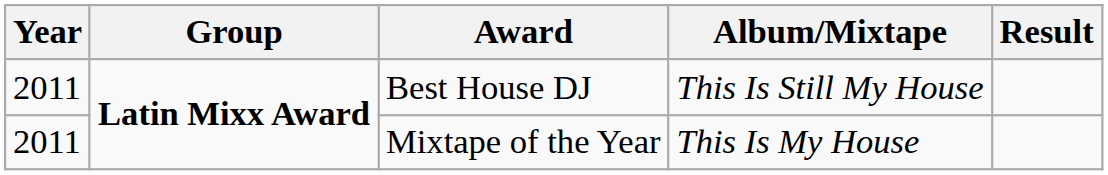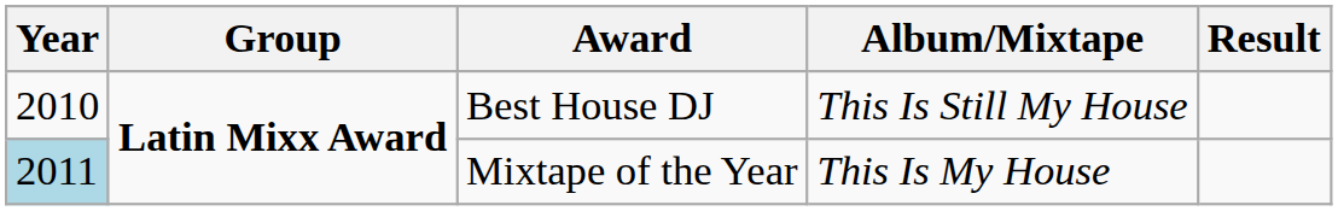 <table class="wikitable">
 <tr>
 <th>Year</th>
 <th>Group</th>
 <th>Award</th>
 <th>Album/Mixtape</th>
 <th>Result</th>
 </tr>
 <tr>
-<td>2011</td>
+<td>2010</td>
 <td rowspan="2"><strong>Latin Mixx Award</strong></td>
 <td>Best House DJ</td>
 <td><em>This Is Still My House</em></td>
 <td></td>
 </tr>
 <tr>
-<td>2011</td>
+<td style="background: lightblue;">2011</td>
 <td>Mixtape of the Year</td>
 <td><em>This Is My House</em></td>
 <td></td>
 </tr>
 </table>
